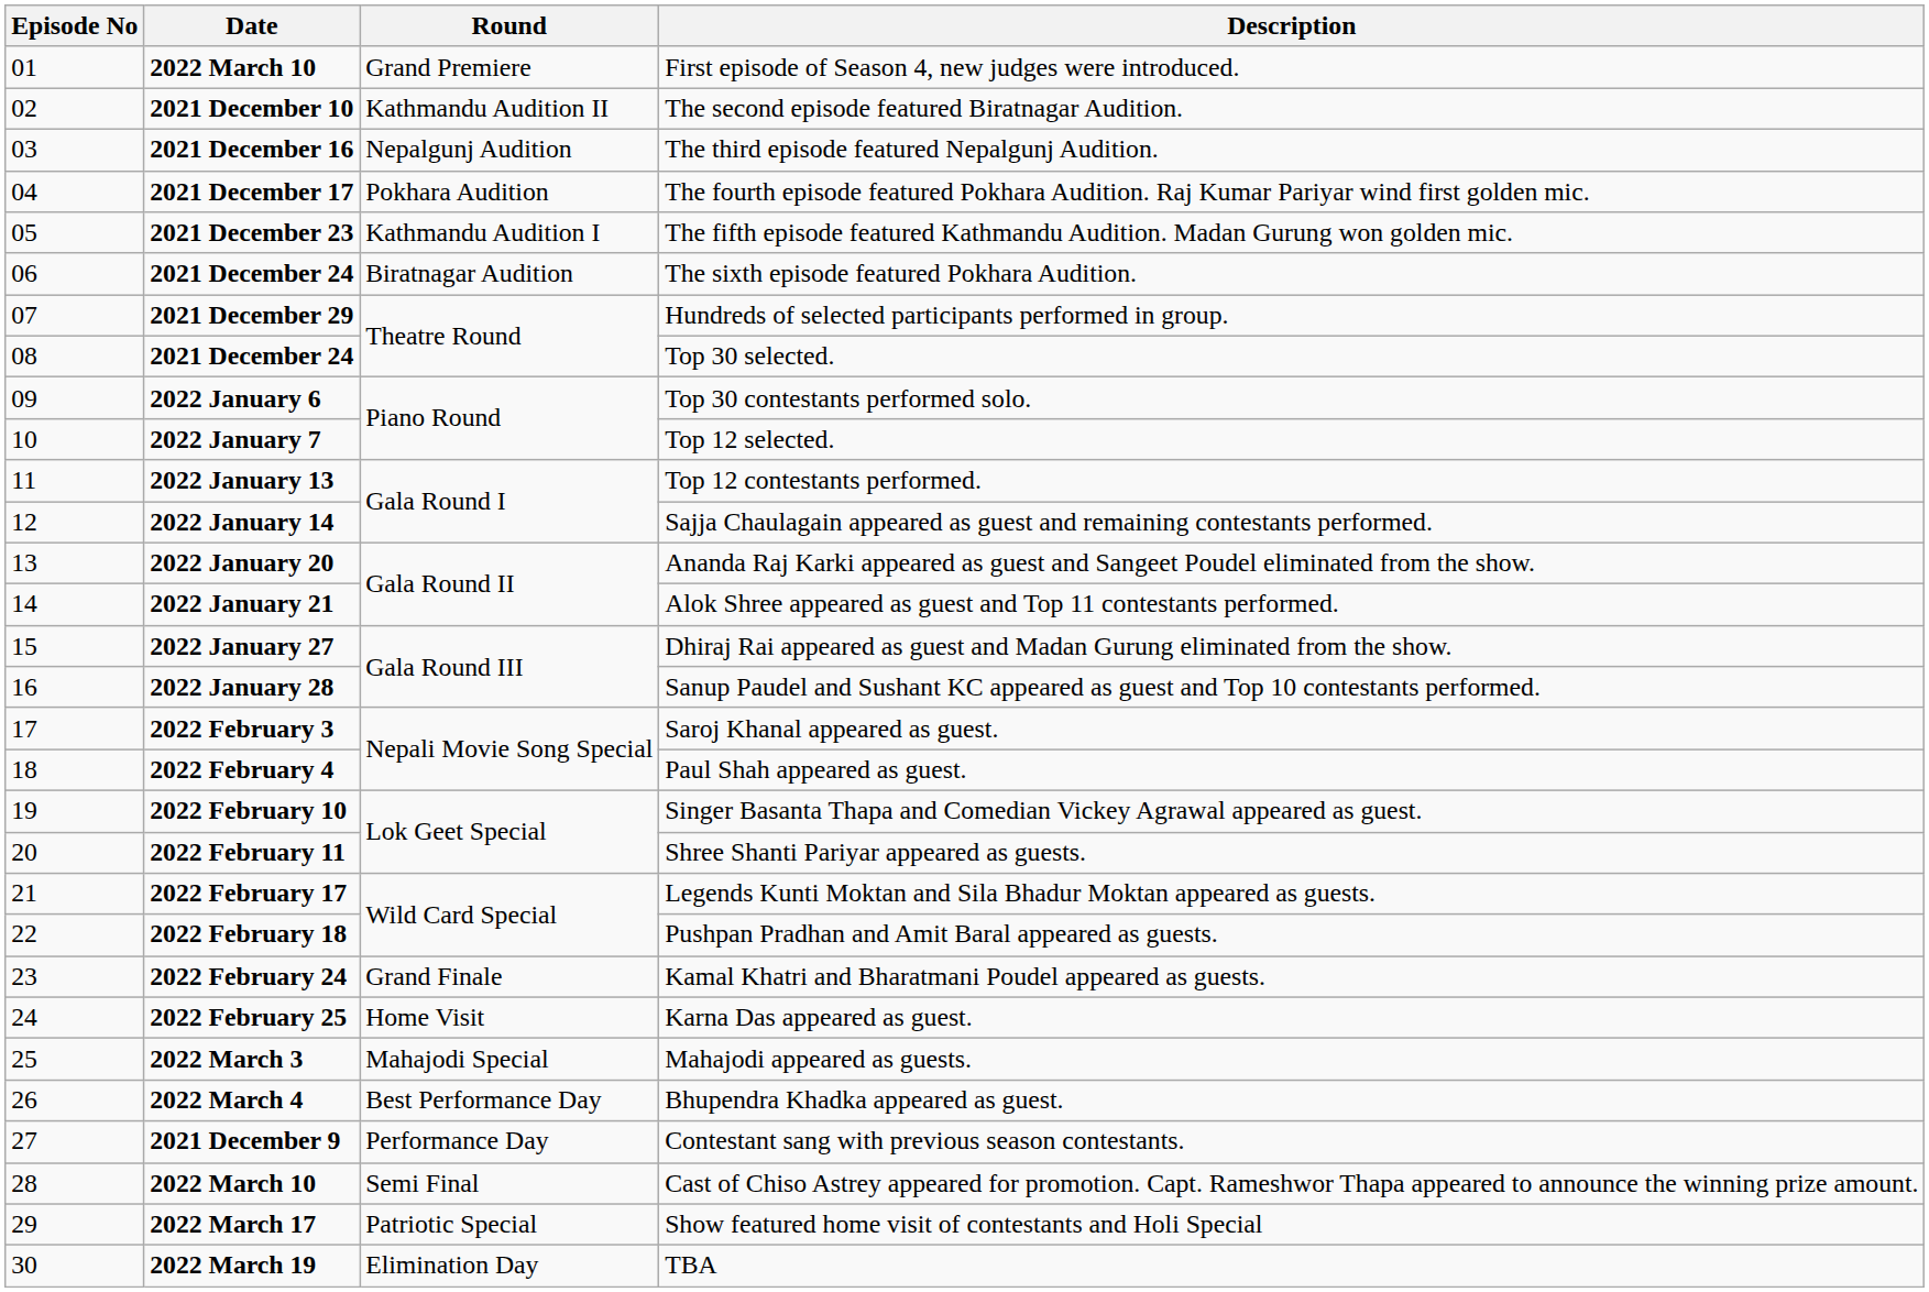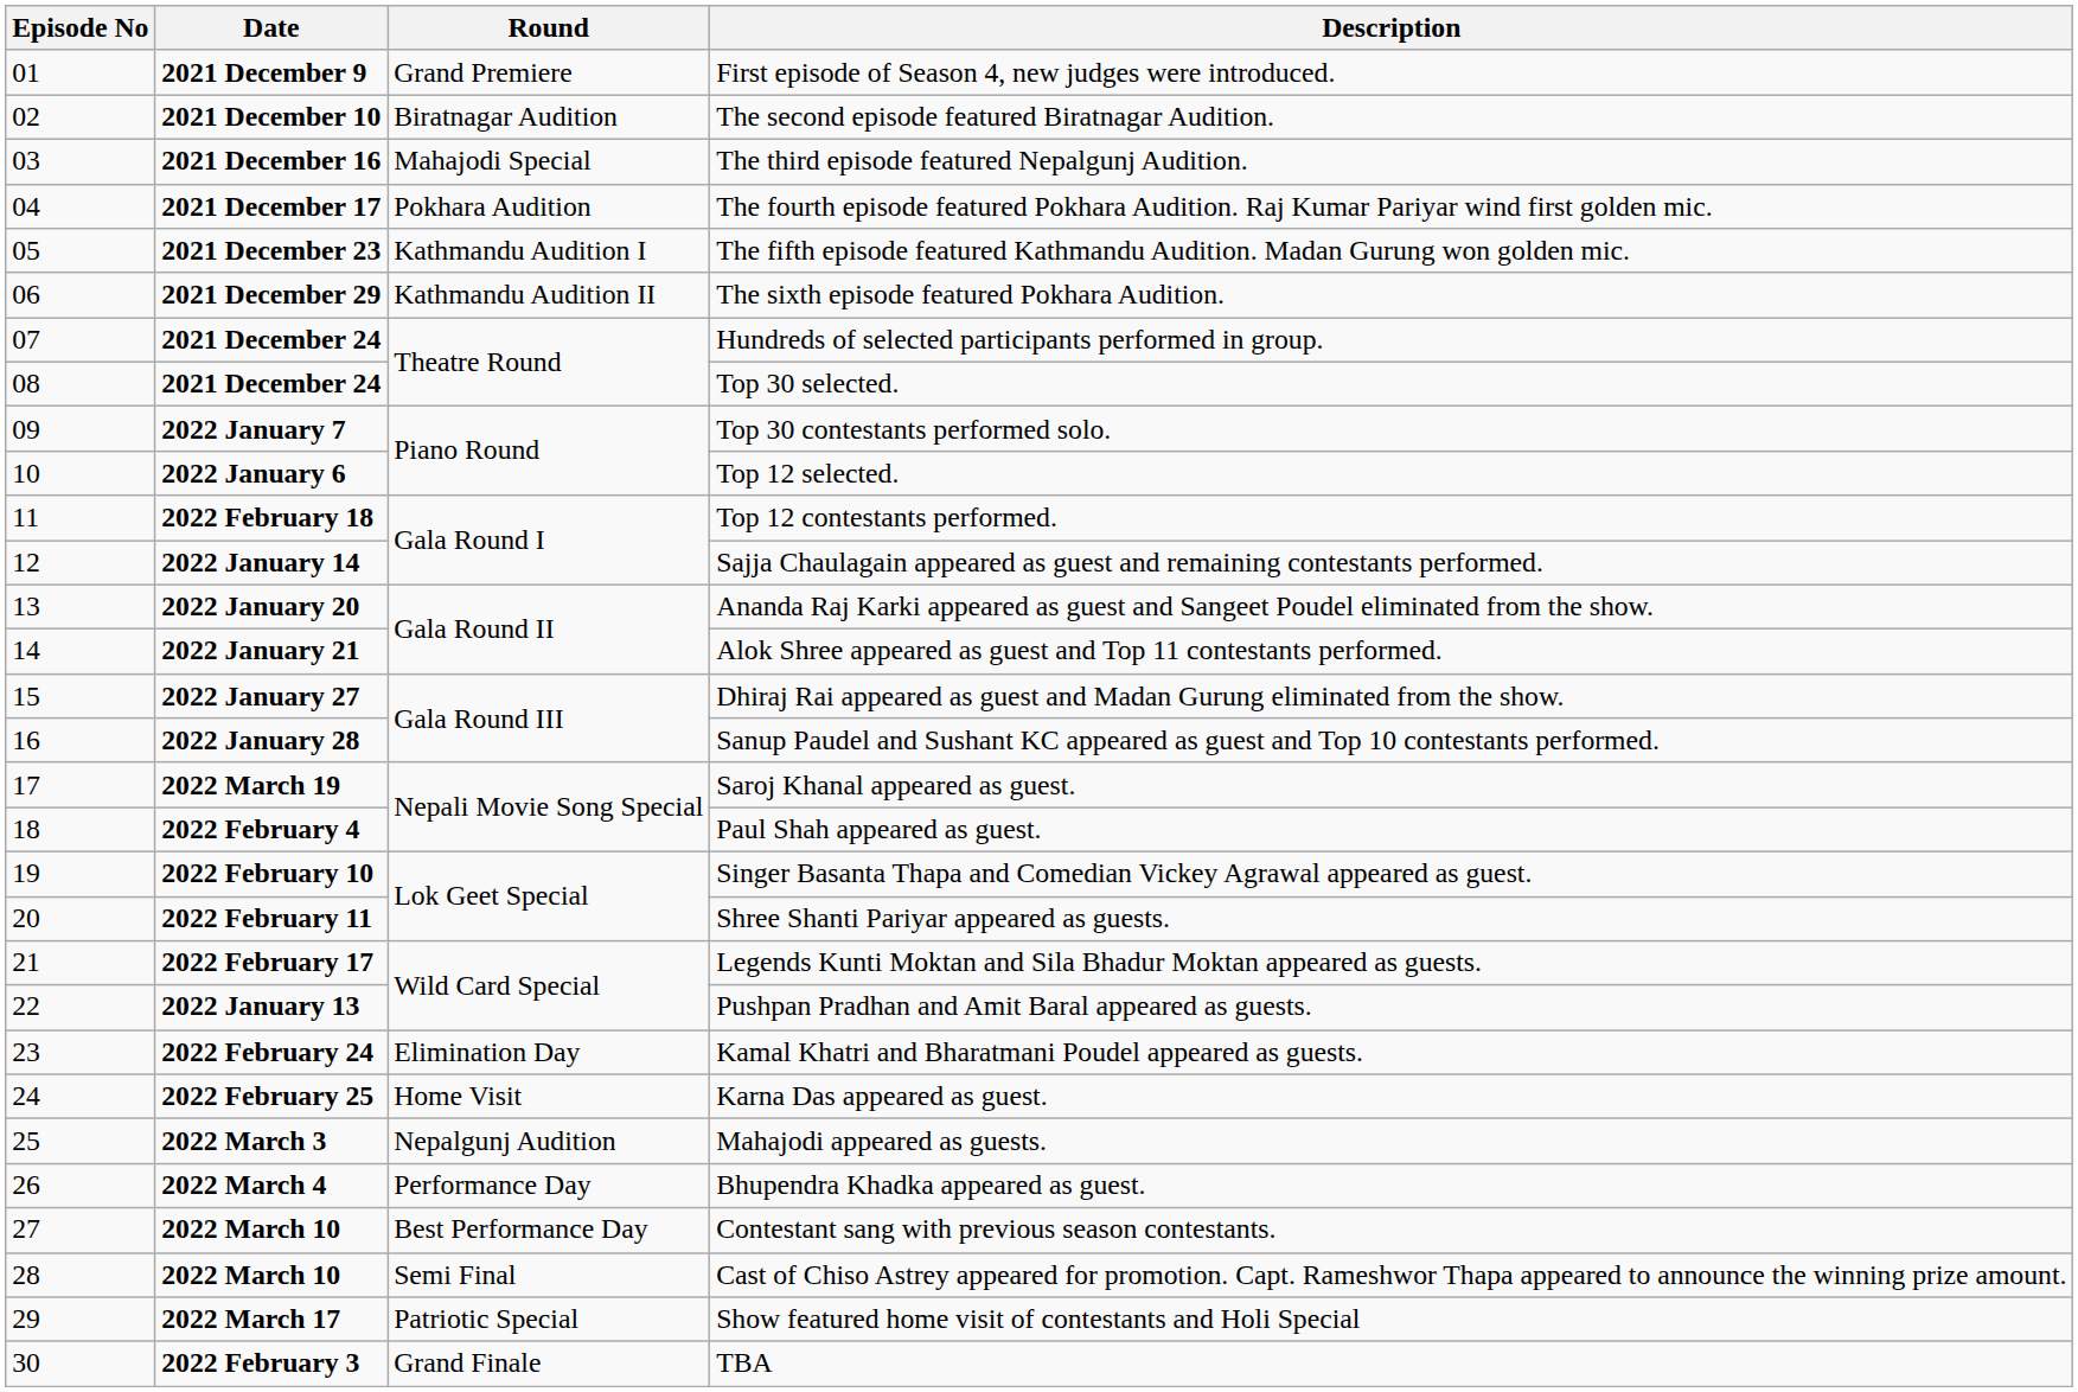 <table class="wikitable">
 <tr>
 <th>Episode No</th>
 <th>Date</th>
 <th>Round</th>
 <th>Description</th>
 </tr>
 <tr>
 <td>01</td>
-<td><strong>2022 March 10</strong></td>
+<td><strong>2021 December 9</strong></td>
 <td>Grand Premiere</td>
 <td>First episode of Season 4, new judges were introduced.</td>
 </tr>
 <tr>
 <td>02</td>
 <td><strong>2021 December 10</strong></td>
-<td>Kathmandu Audition II</td>
+<td>Biratnagar Audition</td>
 <td>The second episode featured Biratnagar Audition.</td>
 </tr>
 <tr>
 <td>03</td>
 <td><strong>2021 December 16</strong></td>
-<td>Nepalgunj Audition</td>
+<td>Mahajodi Special</td>
 <td>The third episode featured Nepalgunj Audition.</td>
 </tr>
 <tr>
 <td>04</td>
 <td><strong>2021 December 17</strong></td>
 <td>Pokhara Audition</td>
 <td>The fourth episode featured Pokhara Audition. Raj Kumar Pariyar wind first golden mic.</td>
 </tr>
 <tr>
 <td>05</td>
 <td><strong>2021 December 23</strong></td>
 <td>Kathmandu Audition I</td>
 <td>The fifth episode featured Kathmandu Audition. Madan Gurung won golden mic.</td>
 </tr>
 <tr>
 <td>06</td>
-<td><strong>2021 December 24</strong></td>
-<td>Biratnagar Audition</td>
+<td><strong>2021 December 29</strong></td>
+<td>Kathmandu Audition II</td>
 <td>The sixth episode featured Pokhara Audition.</td>
 </tr>
 <tr>
 <td>07</td>
-<td><strong>2021 December 29</strong></td>
+<td><strong>2021 December 24</strong></td>
 <td rowspan="2">Theatre Round</td>
 <td>Hundreds of selected participants performed in group.</td>
 </tr>
 <tr>
 <td>08</td>
 <td><strong>2021 December 24</strong></td>
 <td>Top 30 selected.</td>
 </tr>
 <tr>
 <td>09</td>
-<td><strong>2022 January 6</strong></td>
+<td><strong>2022 January 7</strong></td>
 <td rowspan="2">Piano Round</td>
 <td>Top 30 contestants performed solo.</td>
 </tr>
 <tr>
 <td>10</td>
-<td><strong>2022 January 7</strong></td>
+<td><strong>2022 January 6</strong></td>
 <td>Top 12 selected.</td>
 </tr>
 <tr>
 <td>11</td>
-<td><strong>2022 January 13</strong></td>
+<td><strong>2022 February 18</strong></td>
 <td rowspan="2">Gala Round I</td>
 <td>Top 12 contestants performed.</td>
 </tr>
 <tr>
 <td>12</td>
 <td><strong>2022 January 14</strong></td>
 <td>Sajja Chaulagain appeared as guest and remaining contestants performed.</td>
 </tr>
 <tr>
 <td>13</td>
 <td><strong>2022 January 20</strong></td>
 <td rowspan="2">Gala Round II</td>
 <td>Ananda Raj Karki appeared as guest and Sangeet Poudel eliminated from the show.</td>
 </tr>
 <tr>
 <td>14</td>
 <td><strong>2022 January 21</strong></td>
 <td>Alok Shree appeared as guest and Top 11 contestants performed.</td>
 </tr>
 <tr>
 <td>15</td>
 <td><strong>2022 January 27</strong></td>
 <td rowspan="2">Gala Round III</td>
 <td>Dhiraj Rai appeared as guest and Madan Gurung eliminated from the show.</td>
 </tr>
 <tr>
 <td>16</td>
 <td><strong>2022 January 28</strong></td>
 <td>Sanup Paudel and Sushant KC appeared as guest and Top 10 contestants performed.</td>
 </tr>
 <tr>
 <td>17</td>
-<td><strong>2022 February 3</strong></td>
+<td><strong>2022 March 19</strong></td>
 <td rowspan="2">Nepali Movie Song Special</td>
 <td>Saroj Khanal appeared as guest.</td>
 </tr>
 <tr>
 <td>18</td>
 <td><strong>2022 February 4</strong></td>
 <td>Paul Shah appeared as guest.</td>
 </tr>
 <tr>
 <td>19</td>
 <td><strong>2022 February 10</strong></td>
 <td rowspan="2">Lok Geet Special</td>
 <td>Singer Basanta Thapa and Comedian Vickey Agrawal appeared as guest.</td>
 </tr>
 <tr>
 <td>20</td>
 <td><strong>2022 February 11</strong></td>
 <td>Shree Shanti Pariyar appeared as guests.</td>
 </tr>
 <tr>
 <td>21</td>
 <td><strong>2022 February 17</strong></td>
 <td rowspan="2">Wild Card Special</td>
 <td>Legends Kunti Moktan and Sila Bhadur Moktan appeared as guests.</td>
 </tr>
 <tr>
 <td>22</td>
-<td><strong>2022 February 18</strong></td>
+<td><strong>2022 January 13</strong></td>
 <td>Pushpan Pradhan and Amit Baral appeared as guests.</td>
 </tr>
 <tr>
 <td>23</td>
 <td><strong>2022 February 24</strong></td>
-<td>Grand Finale</td>
+<td>Elimination Day</td>
 <td>Kamal Khatri and Bharatmani Poudel appeared as guests.</td>
 </tr>
 <tr>
 <td>24</td>
 <td><strong>2022 February 25</strong></td>
 <td>Home Visit</td>
 <td>Karna Das appeared as guest.</td>
 </tr>
 <tr>
 <td>25</td>
 <td><strong>2022 March 3</strong></td>
-<td>Mahajodi Special</td>
+<td>Nepalgunj Audition</td>
 <td>Mahajodi appeared as guests.</td>
 </tr>
 <tr>
 <td>26</td>
 <td><strong>2022 March 4</strong></td>
-<td>Best Performance Day</td>
+<td>Performance Day</td>
 <td>Bhupendra Khadka appeared as guest.</td>
 </tr>
 <tr>
 <td>27</td>
-<td><strong>2021 December 9</strong></td>
-<td>Performance Day</td>
+<td><strong>2022 March 10</strong></td>
+<td>Best Performance Day</td>
 <td>Contestant sang with previous season contestants.</td>
 </tr>
 <tr>
 <td>28</td>
 <td><strong>2022 March 10</strong></td>
 <td>Semi Final</td>
 <td>Cast of Chiso Astrey appeared for promotion. Capt. Rameshwor Thapa appeared to announce the winning prize amount.</td>
 </tr>
 <tr>
 <td>29</td>
 <td><strong>2022 March 17</strong></td>
 <td>Patriotic Special</td>
 <td>Show featured home visit of contestants and Holi Special</td>
 </tr>
 <tr>
 <td>30</td>
-<td><strong>2022 March 19</strong></td>
-<td>Elimination Day</td>
+<td><strong>2022 February 3</strong></td>
+<td>Grand Finale</td>
 <td>TBA</td>
 </tr>
 </table>
